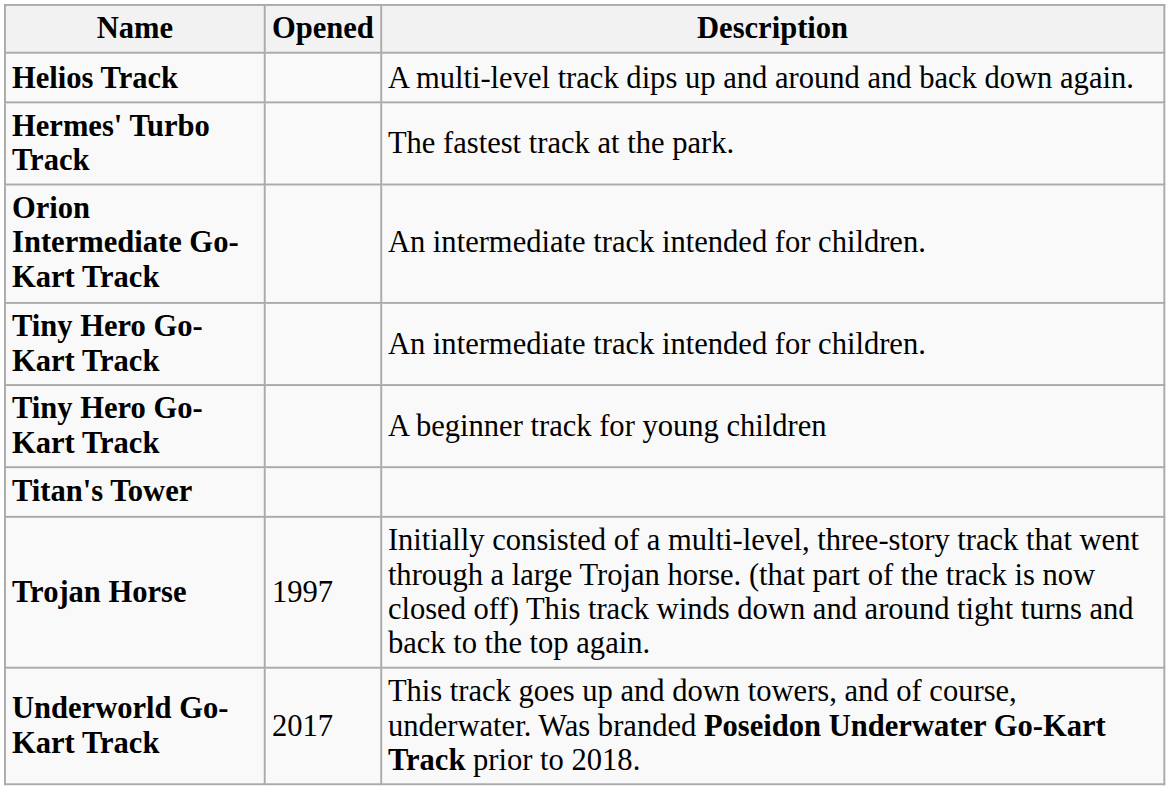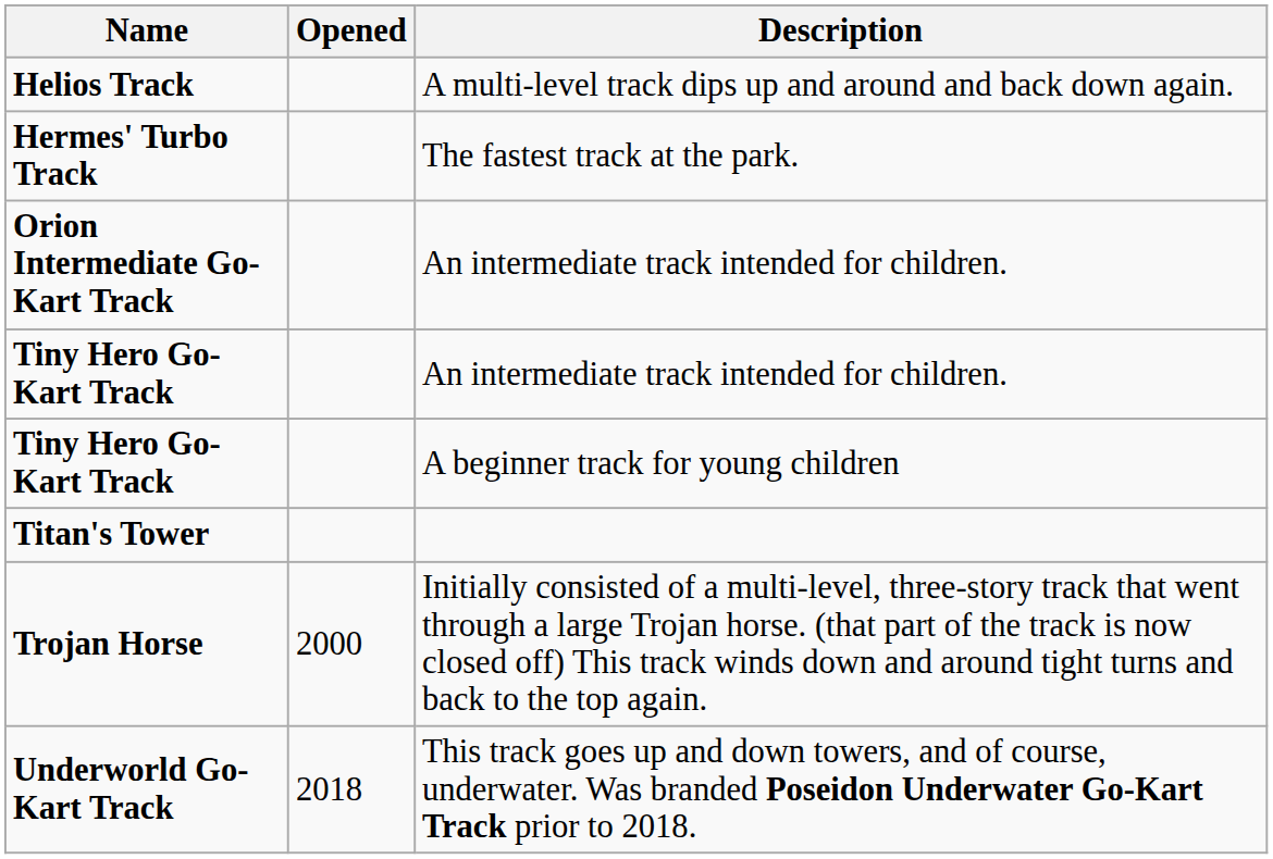 <table class="wikitable sortable">
 <tr>
 <th>Name</th>
 <th>Opened</th>
 <th>Description</th>
 </tr>
 <tr>
 <td><strong>Helios Track</strong></td>
 <td></td>
 <td>A multi-level track dips up and around and back down again.</td>
 </tr>
 <tr>
 <td><strong>Hermes' Turbo Track</strong></td>
 <td></td>
 <td>The fastest track at the park.</td>
 </tr>
 <tr>
 <td><strong>Orion Intermediate Go-Kart Track</strong></td>
 <td></td>
 <td>An intermediate track intended for children.</td>
 </tr>
 <tr>
 <td><strong>Tiny Hero Go-Kart Track</strong></td>
 <td></td>
 <td>An intermediate track intended for children.</td>
 </tr>
 <tr>
 <td><strong>Tiny Hero Go-Kart Track</strong></td>
 <td></td>
 <td>A beginner track for young children</td>
 </tr>
 <tr>
 <td><strong>Titan's Tower</strong></td>
 <td></td>
 <td></td>
 </tr>
 <tr>
 <td><strong>Trojan Horse</strong></td>
-<td>1997</td>
+<td>2000</td>
 <td>Initially consisted of a multi-level, three-story track that went through a large Trojan horse. (that part of the track is now closed off) This track winds down  and around tight turns and back to the top again.</td>
 </tr>
 <tr>
 <td><strong>Underworld Go-Kart Track</strong></td>
-<td>2017</td>
+<td>2018</td>
 <td>This track goes up and down towers, and of course, underwater. Was branded <strong>Poseidon Underwater Go-Kart Track</strong> prior to 2018.</td>
 </tr>
 </table>
